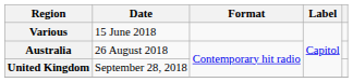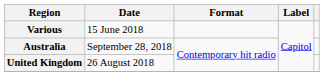 <table class="wikitable plainrowheaders">
 <tr>
 <th scope="col">Region</th>
 <th scope="col">Date</th>
 <th scope="col">Format</th>
 <th scope="col">Label</th>
 <th scope="col"></th>
 </tr>
 <tr>
 <th scope="row">Various</th>
 <td>15 June 2018</td>
 <td></td>
 <td rowspan="3"><a href='#'>Capitol</a></td>
 <td></td>
 </tr>
 <tr>
 <th scope="row">Australia</th>
-<td>26 August 2018</td>
+<td>September 28, 2018</td>
 <td rowspan="2"><a href='#'>Contemporary hit radio</a></td>
 <td></td>
 </tr>
 <tr>
 <th scope="row">United Kingdom</th>
-<td>September 28, 2018</td>
+<td>26 August 2018</td>
 <td></td>
 </tr>
 <tr>
 </tr>
 </table>
